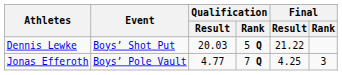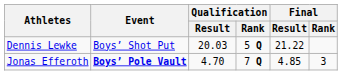 <table class="wikitable" border="1" style="font-size:90%">
 <tr>
 <th rowspan=2>Athletes</th>
 <th rowspan=2>Event</th>
 <th colspan=2>Qualification</th>
 <th colspan=2>Final</th>
 </tr>
 <tr>
 <th>Result</th>
 <th>Rank</th>
 <th>Result</th>
 <th>Rank</th>
 </tr>
 <tr>
 <td><a href='#'>Dennis Lewke</a></td>
 <td><a href='#'>Boys’ Shot Put</a></td>
 <td align=center>20.03</td>
 <td align=center>5 <strong>Q</strong></td>
 <td align=center>21.22</td>
 <td align=center></td>
 </tr>
 <tr>
 <td><a href='#'>Jonas Efferoth</a></td>
-<td><a href='#'>Boys’ Pole Vault</a></td>
-<td align=center>4.77</td>
+<td><strong><a href='#'>Boys’ Pole Vault</a></strong></td>
+<td align=center>4.70</td>
 <td align=center>7 <strong>Q</strong></td>
-<td align=center>4.25</td>
+<td align=center>4.85</td>
 <td align=center>3</td>
 </tr>
 </table>
